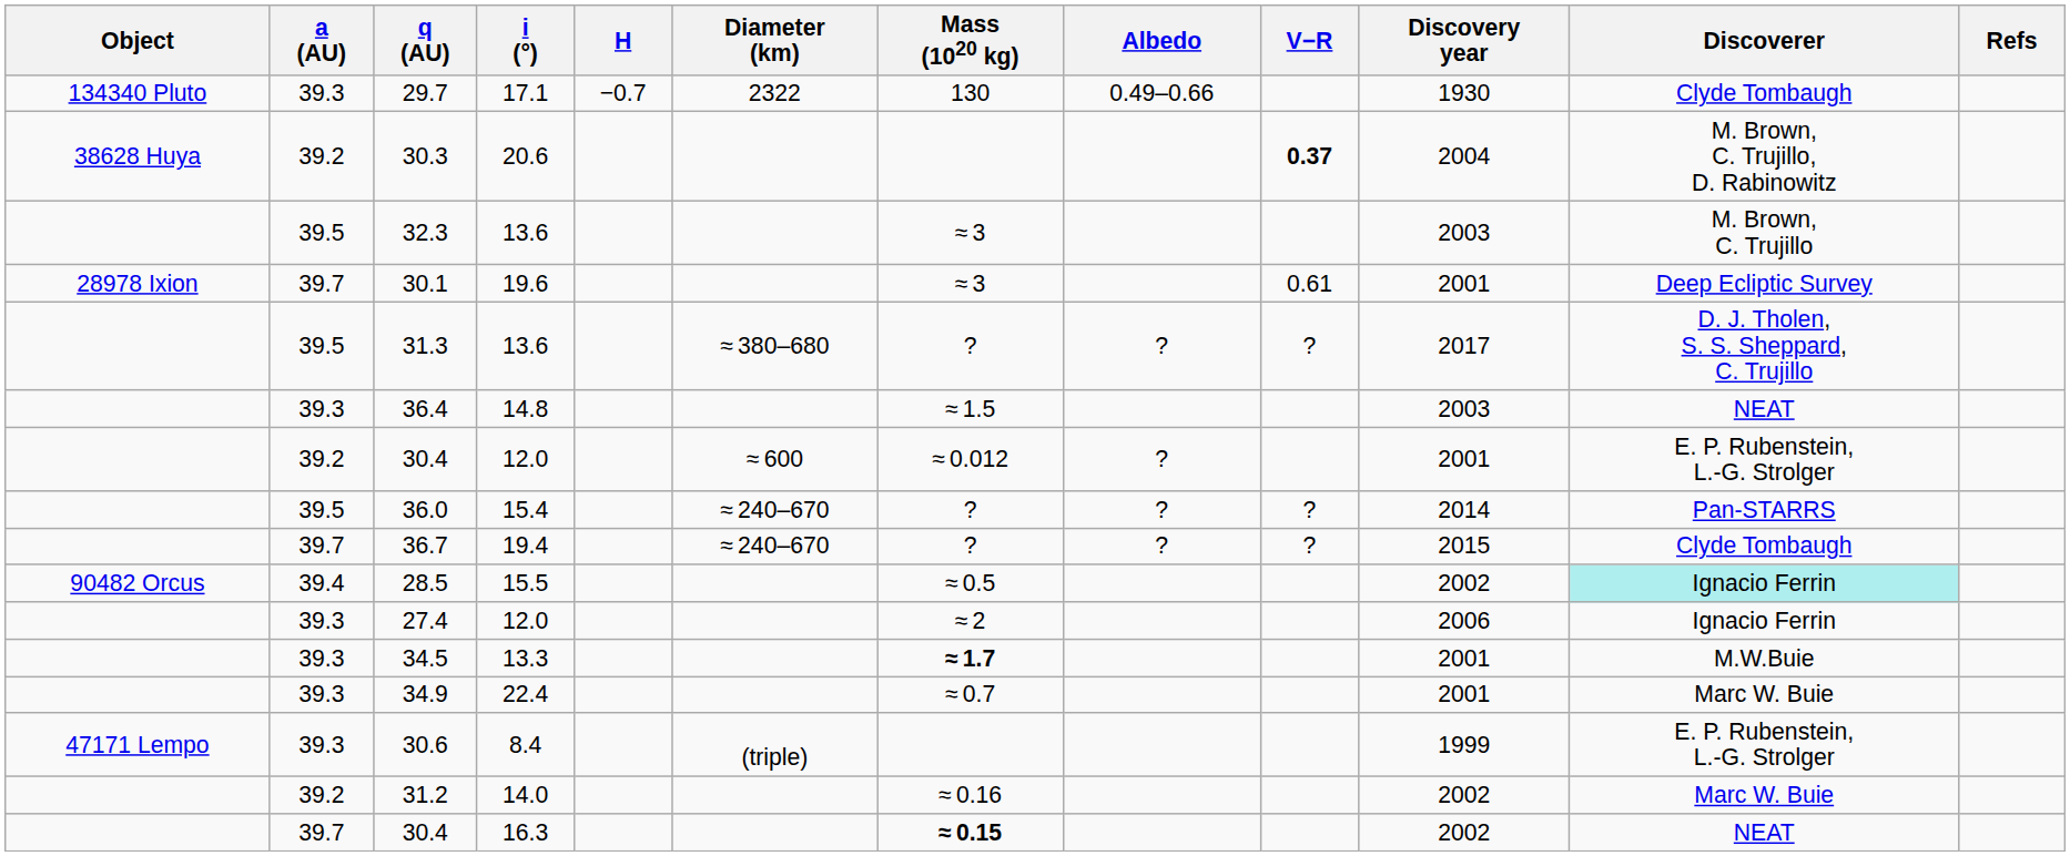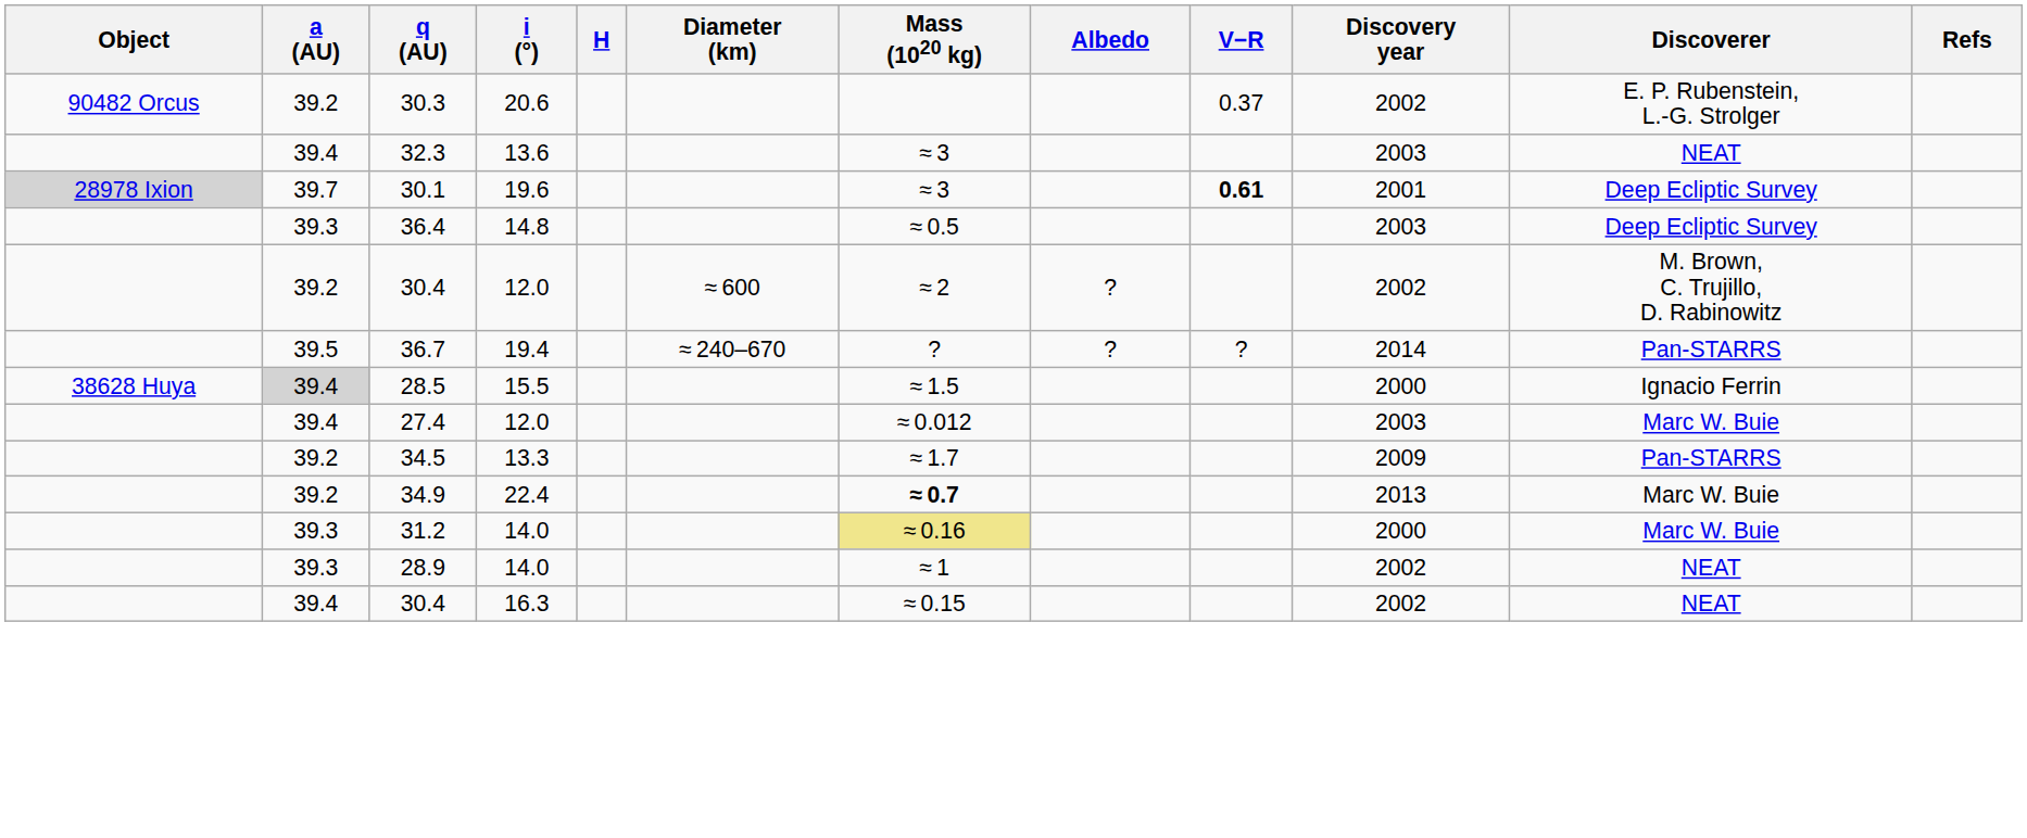 <table class="wikitable sortable" style="width:100%; text-align:center; font-size: 0.9em;">
 <tr>
 <th>Object</th>
 <th><a href='#'>a</a><br>(AU)</th>
 <th><a href='#'>q</a><br>(AU)</th>
 <th><a href='#'>i</a><br>(°)</th>
 <th><a href='#'>H</a></th>
 <th>Diameter<br>(km)</th>
 <th>Mass<br>(10<sup>20</sup> kg)</th>
 <th><a href='#'>Albedo</a></th>
 <th><a href='#'>V−R</a></th>
 <th>Discovery<br>year</th>
 <th>Discoverer</th>
 <th>Refs</th>
 </tr>
 <tr>
-<td><a href='#'>134340 Pluto</a></td>
-<td>39.3</td>
-<td>29.7</td>
-<td>17.1</td>
-<td data-sort-value="-0.7">−0.7</td>
-<td>2322</td>
-<td>130</td>
-<td>0.49–0.66</td>
-<td></td>
-<td>1930</td>
-<td><a href='#'>Clyde Tombaugh</a></td>
-<td></td>
-</tr>
-<tr>
-<td><a href='#'>38628 Huya</a></td>
+<td><a href='#'>90482 Orcus</a></td>
 <td>39.2</td>
 <td>30.3</td>
 <td>20.6</td>
 <td data-sort-value="2.3"></td>
 <td data-sort-value="917"></td>
 <td></td>
 <td></td>
-<td><strong>0.37</strong></td>
-<td>2004</td>
-<td>M. Brown,<br>C. Trujillo,<br>D. Rabinowitz</td>
+<td>0.37</td>
+<td>2002</td>
+<td>E. P. Rubenstein,<br>L.-G. Strolger</td>
 <td></td>
 </tr>
 <tr>
 <td></td>
-<td>39.5</td>
+<td>39.4</td>
 <td>32.3</td>
 <td>13.6</td>
 <td data-sort-value="3.7"></td>
 <td data-sort-value="717"></td>
 <td>≈ 3</td>
 <td></td>
 <td></td>
 <td>2003</td>
-<td>M. Brown,<br>C. Trujillo</td>
+<td><a href='#'>NEAT</a></td>
 <td></td>
 </tr>
 <tr>
-<td><a href='#'>28978 Ixion</a></td>
+<td style="background: lightgrey;"><a href='#'>28978 Ixion</a></td>
 <td>39.7</td>
 <td>30.1</td>
 <td>19.6</td>
 <td data-sort-value="3.8"></td>
 <td data-sort-value="617"></td>
 <td>≈ 3</td>
 <td></td>
-<td>0.61</td>
+<td><strong>0.61</strong></td>
 <td>2001</td>
 <td><a href='#'>Deep Ecliptic Survey</a></td>
-<td></td>
-</tr>
-<tr>
-<td></td>
-<td>39.5</td>
-<td>31.3</td>
-<td>13.6</td>
-<td data-sort-value="4.09"></td>
-<td data-sort-value="530">≈ 380–680</td>
-<td>?</td>
-<td>?</td>
-<td>?</td>
-<td>2017</td>
-<td><a href='#'>D. J. Tholen</a>,<br><a href='#'>S. S. Sheppard</a>,<br><a href='#'>C. Trujillo</a></td>
 <td></td>
 </tr>
 <tr>
 <td></td>
 <td>39.3</td>
 <td>36.4</td>
 <td>14.8</td>
 <td data-sort-value="4.1"></td>
 <td data-sort-value="523"></td>
-<td>≈ 1.5</td>
+<td>≈ 0.5</td>
 <td></td>
 <td></td>
 <td>2003</td>
-<td><a href='#'>NEAT</a></td>
+<td><a href='#'>Deep Ecliptic Survey</a></td>
 <td></td>
 </tr>
 <tr>
 <td></td>
 <td>39.2</td>
 <td>30.4</td>
 <td>12.0</td>
 <td data-sort-value="4.4"></td>
 <td data-sort-value="600">≈ 600</td>
-<td>≈ 0.012</td>
+<td>≈ 2</td>
 <td>?</td>
 <td></td>
-<td>2001</td>
-<td>E. P. Rubenstein,<br>L.-G. Strolger</td>
+<td>2002</td>
+<td>M. Brown,<br>C. Trujillo,<br>D. Rabinowitz</td>
 <td></td>
 </tr>
 <tr>
 <td></td>
 <td>39.5</td>
-<td>36.0</td>
-<td>15.4</td>
+<td>36.7</td>
+<td>19.4</td>
 <td data-sort-value="4.9"></td>
-<td data-sort-value="405">≈ 240–670</td>
+<td data-sort-value="455">≈ 240–670</td>
 <td>?</td>
 <td>?</td>
 <td>?</td>
 <td>2014</td>
 <td><a href='#'>Pan-STARRS</a></td>
 <td></td>
 </tr>
 <tr>
-<td></td>
-<td>39.7</td>
-<td>36.7</td>
-<td>19.4</td>
-<td data-sort-value="4.9"></td>
-<td data-sort-value="455">≈ 240–670</td>
-<td>?</td>
-<td>?</td>
-<td>?</td>
-<td>2015</td>
-<td><a href='#'>Clyde Tombaugh</a></td>
-<td></td>
-</tr>
-<tr>
-<td><a href='#'>90482 Orcus</a></td>
-<td>39.4</td>
+<td><a href='#'>38628 Huya</a></td>
+<td style="background: lightgrey;">39.4</td>
 <td>28.5</td>
 <td>15.5</td>
 <td data-sort-value="5.0"></td>
 <td data-sort-value="406"></td>
-<td>≈ 0.5</td>
+<td>≈ 1.5</td>
 <td></td>
 <td></td>
-<td>2002</td>
-<td style="background: paleturquoise;">Ignacio Ferrin</td>
+<td>2000</td>
+<td>Ignacio Ferrin</td>
+<td></td>
+</tr>
+<tr>
+<td></td>
+<td>39.4</td>
+<td>27.4</td>
+<td>12.0</td>
+<td data-sort-value="5.3"></td>
+<td data-sort-value="283"></td>
+<td>≈ 0.012</td>
+<td></td>
+<td></td>
+<td>2003</td>
+<td><a href='#'>Marc W. Buie</a></td>
+<td></td>
+</tr>
+<tr>
+<td></td>
+<td>39.2</td>
+<td>34.5</td>
+<td>13.3</td>
+<td data-sort-value="5.4"></td>
+<td data-sort-value="549"></td>
+<td>≈ 1.7</td>
+<td></td>
+<td></td>
+<td>2009</td>
+<td><a href='#'>Pan-STARRS</a></td>
+<td></td>
+</tr>
+<tr>
+<td></td>
+<td>39.2</td>
+<td>34.9</td>
+<td>22.4</td>
+<td data-sort-value="5.4"></td>
+<td data-sort-value="408"></td>
+<td><strong>≈ 0.7</strong></td>
+<td></td>
+<td></td>
+<td>2013</td>
+<td>Marc W. Buie</td>
 <td></td>
 </tr>
 <tr>
 <td></td>
 <td>39.3</td>
-<td>27.4</td>
-<td>12.0</td>
-<td data-sort-value="5.3"></td>
-<td data-sort-value="283"></td>
-<td>≈ 2</td>
+<td>31.2</td>
+<td>14.0</td>
+<td data-sort-value="5.5"></td>
+<td data-sort-value="253"></td>
+<td style="background: khaki;">≈ 0.16</td>
 <td></td>
 <td></td>
-<td>2006</td>
-<td>Ignacio Ferrin</td>
+<td>2000</td>
+<td><a href='#'>Marc W. Buie</a></td>
 <td></td>
 </tr>
 <tr>
 <td></td>
 <td>39.3</td>
-<td>34.5</td>
-<td>13.3</td>
-<td data-sort-value="5.4"></td>
-<td data-sort-value="549"></td>
-<td><strong>≈ 1.7</strong></td>
+<td>28.9</td>
+<td>14.0</td>
+<td data-sort-value="5.6"></td>
+<td data-sort-value="448"></td>
+<td>≈ 1</td>
 <td></td>
 <td></td>
-<td>2001</td>
-<td>M.W.Buie</td>
+<td>2002</td>
+<td><a href='#'>NEAT</a></td>
 <td></td>
 </tr>
 <tr>
 <td></td>
-<td>39.3</td>
-<td>34.9</td>
-<td>22.4</td>
-<td data-sort-value="5.4"></td>
-<td data-sort-value="408"></td>
-<td>≈ 0.7</td>
-<td></td>
-<td></td>
-<td>2001</td>
-<td>Marc W. Buie</td>
-<td></td>
-</tr>
-<tr>
-<td><a href='#'>47171 Lempo</a></td>
-<td>39.3</td>
-<td>30.6</td>
-<td>8.4</td>
-<td data-sort-value="5.4"></td>
-<td data-sort-value="393"> <br>(triple)</td>
-<td></td>
-<td></td>
-<td></td>
-<td>1999</td>
-<td>E. P. Rubenstein,<br>L.-G. Strolger</td>
-<td></td>
-</tr>
-<tr>
-<td></td>
-<td>39.2</td>
-<td>31.2</td>
-<td>14.0</td>
-<td data-sort-value="5.5"></td>
-<td data-sort-value="253"></td>
-<td>≈ 0.16</td>
-<td></td>
-<td></td>
-<td>2002</td>
-<td><a href='#'>Marc W. Buie</a></td>
-<td></td>
-</tr>
-<tr>
-<td></td>
-<td>39.7</td>
+<td>39.4</td>
 <td>30.4</td>
 <td>16.3</td>
 <td data-sort-value="5.7"></td>
 <td data-sort-value="250"></td>
-<td><strong>≈ 0.15</strong></td>
+<td>≈ 0.15</td>
 <td></td>
 <td></td>
 <td>2002</td>
 <td><a href='#'>NEAT</a></td>
 <td></td>
 </tr>
 </table>
